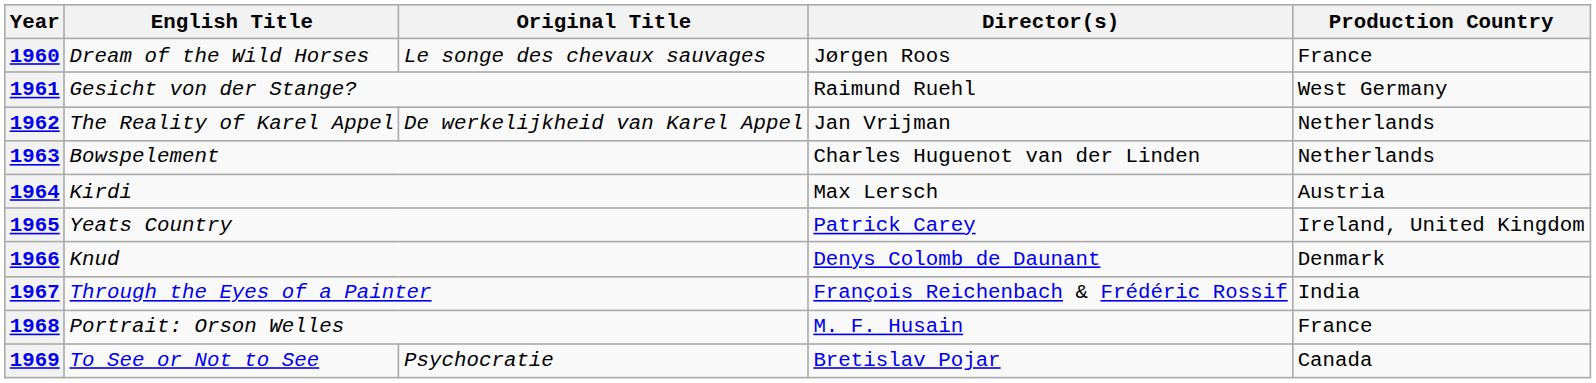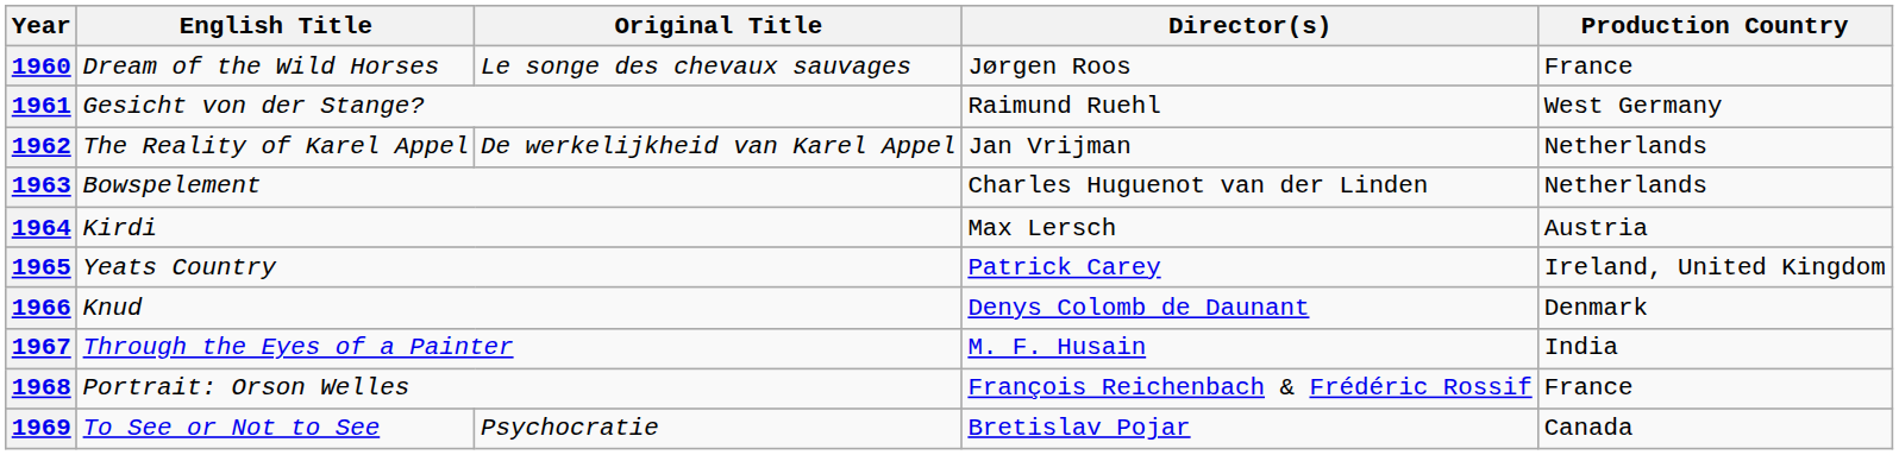 <table class="wikitable">
 <tr>
 <th>Year</th>
 <th>English Title</th>
 <th>Original Title</th>
 <th>Director(s)</th>
 <th>Production Country</th>
 </tr>
 <tr>
 <th><a href='#'>1960</a></th>
 <td data-sort-value="Songe"><em>Dream of the Wild Horses</em></td>
 <td><em>Le songe des chevaux sauvages</em></td>
 <td data-sort-value="Roos">Jørgen Roos</td>
 <td>France</td>
 </tr>
 <tr>
 <th><a href='#'>1961</a></th>
 <td colspan="2"><em>Gesicht von der Stange?</em></td>
 <td data-sort-value="Ruehl">Raimund Ruehl</td>
 <td>West Germany</td>
 </tr>
 <tr>
 <th><a href='#'>1962</a></th>
 <td data-sort-value="reality"><em>The Reality of Karel Appel</em></td>
 <td><em>De werkelijkheid van Karel Appel</em></td>
 <td data-sort-value="Vrijman">Jan Vrijman</td>
 <td>Netherlands</td>
 </tr>
 <tr>
 <th><a href='#'>1963</a></th>
 <td colspan="2"><em>Bowspelement</em></td>
 <td data-sort-value="Linden">Charles Huguenot van der Linden</td>
 <td>Netherlands</td>
 </tr>
 <tr>
 <th><a href='#'>1964</a></th>
 <td colspan="2"><em>Kirdi</em></td>
 <td data-sort-value="Lersch">Max Lersch</td>
 <td>Austria</td>
 </tr>
 <tr>
 <th><a href='#'>1965</a></th>
 <td colspan="2"><em>Yeats Country</em></td>
 <td data-sort-value="Carey"><a href='#'>Patrick Carey</a></td>
 <td>Ireland, United Kingdom</td>
 </tr>
 <tr>
 <th><a href='#'>1966</a></th>
 <td colspan="2"><em>Knud</em></td>
 <td data-sort-value="Daunant"><a href='#'>Denys Colomb de Daunant</a></td>
 <td>Denmark</td>
 </tr>
 <tr>
 <th><a href='#'>1967</a></th>
 <td colspan="2"><em><a href='#'>Through the Eyes of a Painter</a></em></td>
-<td data-sort-value="Reichenbach"><a href='#'>François Reichenbach</a> & <a href='#'>Frédéric Rossif</a></td>
+<td data-sort-value="Husain"><a href='#'>M. F. Husain</a></td>
 <td>India</td>
 </tr>
 <tr>
 <th><a href='#'>1968</a></th>
 <td colspan="2"><em>Portrait: Orson Welles</em></td>
-<td data-sort-value="Husain"><a href='#'>M. F. Husain</a></td>
+<td data-sort-value="Reichenbach"><a href='#'>François Reichenbach</a> & <a href='#'>Frédéric Rossif</a></td>
 <td>France</td>
 </tr>
 <tr>
 <th><a href='#'>1969</a></th>
 <td><em><a href='#'>To See or Not to See</a></em></td>
 <td><em>Psychocratie</em></td>
 <td data-sort-value="Pojar"><a href='#'>Bretislav Pojar</a></td>
 <td>Canada</td>
 </tr>
 </table>
